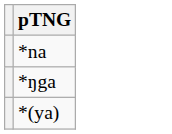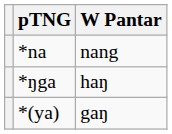 <table class="wikitable">
 <tr>
 <th></th>
 <th>pTNG</th>
+<th>W Pantar</th>
 </tr>
 <tr>
 <th></th>
 <td>*na</td>
+<td>nang</td>
 </tr>
 <tr>
 <th></th>
 <td>*ŋga</td>
+<td>haŋ</td>
 </tr>
 <tr>
 <th></th>
 <td>*(ya)</td>
+<td>gaŋ</td>
 </tr>
 </table>
